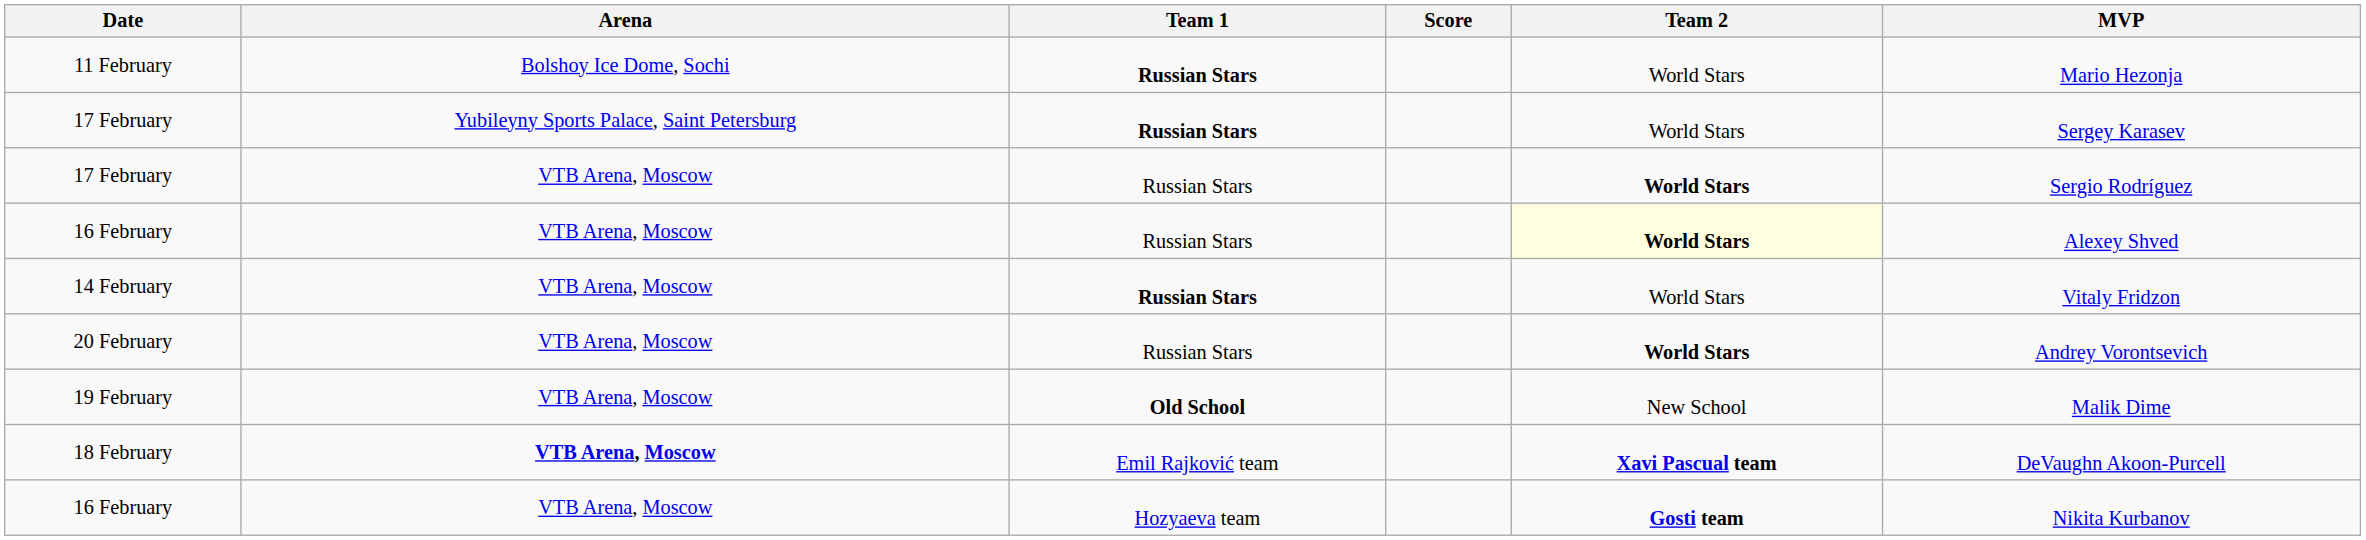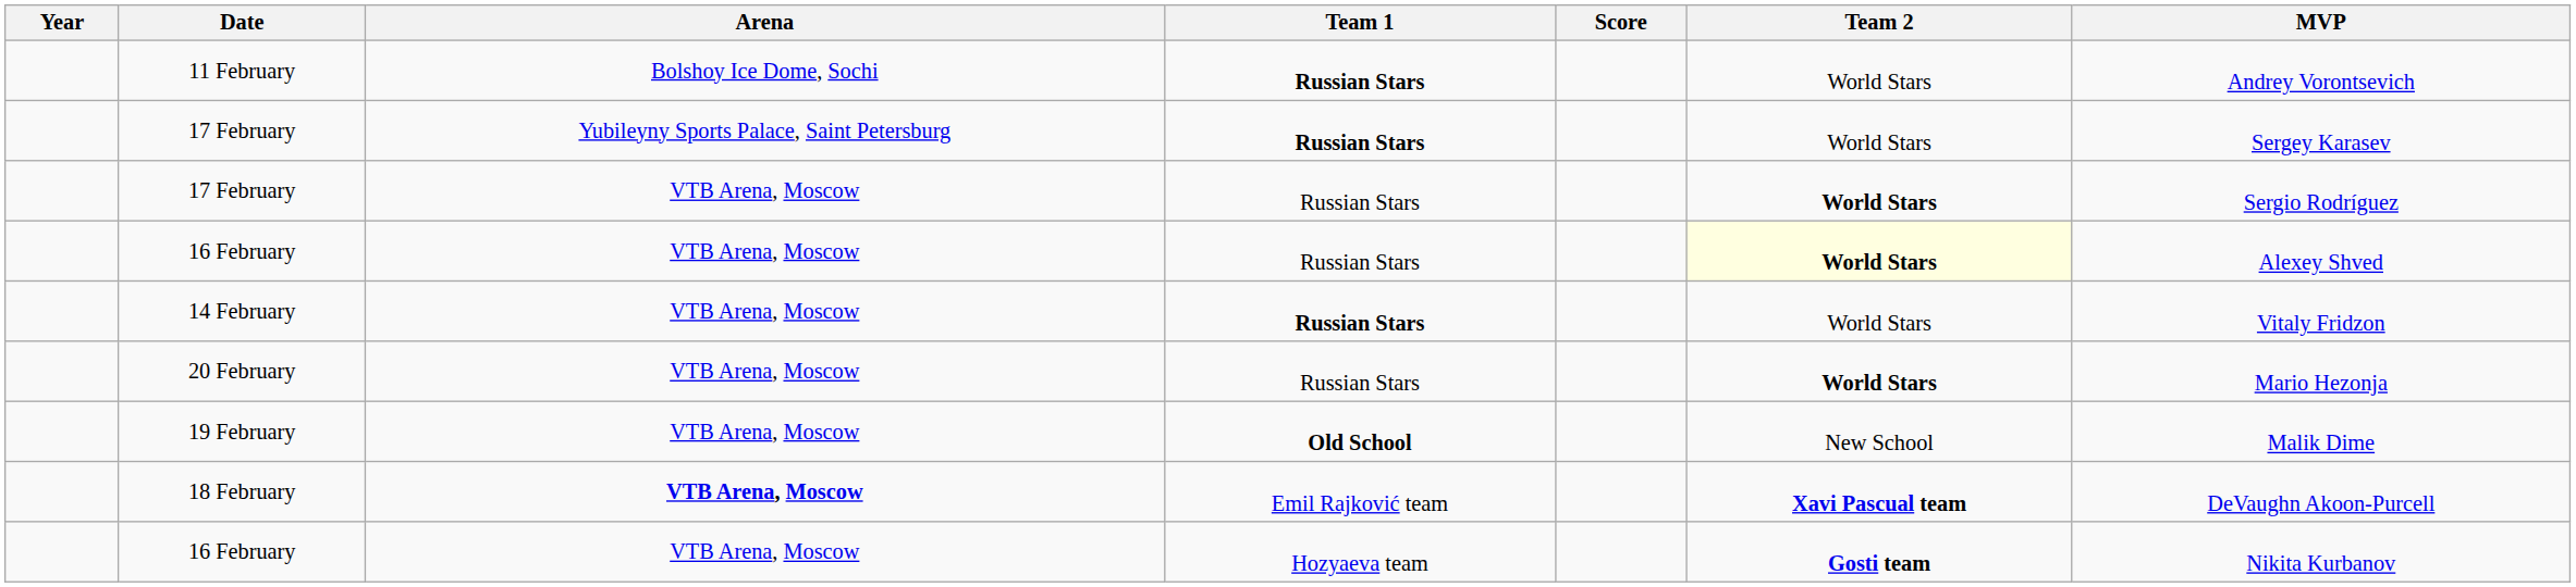 <table class="wikitable" style="font-size:94%; width: 88%; text-align: center;">
 <tr>
+<th>Year</th>
 <th>Date</th>
 <th>Arena</th>
 <th>Team 1</th>
 <th>Score</th>
 <th>Team 2</th>
 <th>MVP</th>
 </tr>
 <tr>
+<td></td>
 <td>11 February</td>
 <td><a href='#'>Bolshoy Ice Dome</a>, <a href='#'>Sochi</a></td>
 <td><br> <strong>Russian Stars</strong></td>
 <td></td>
 <td> <br> World Stars</td>
-<td><br><a href='#'>Mario Hezonja</a></td>
+<td><br><a href='#'>Andrey Vorontsevich</a></td>
 </tr>
 <tr>
+<td></td>
 <td>17 February</td>
 <td><a href='#'>Yubileyny Sports Palace</a>, <a href='#'>Saint Petersburg</a></td>
 <td><br><strong>Russian Stars</strong></td>
 <td></td>
 <td> <br> World Stars</td>
 <td><br><a href='#'>Sergey Karasev</a></td>
 </tr>
 <tr>
+<td></td>
 <td>17 February</td>
 <td><a href='#'>VTB Arena</a>, <a href='#'>Moscow</a></td>
 <td><br>Russian Stars</td>
 <td></td>
 <td> <br> <strong>World Stars</strong></td>
 <td><br><a href='#'>Sergio Rodríguez</a></td>
 </tr>
 <tr>
+<td></td>
 <td>16 February</td>
 <td><a href='#'>VTB Arena</a>, <a href='#'>Moscow</a></td>
 <td><br>Russian Stars</td>
 <td></td>
 <td style="background: lightyellow;"> <br> <strong>World Stars</strong></td>
 <td><br><a href='#'>Alexey Shved</a></td>
 </tr>
 <tr>
+<td></td>
 <td>14 February</td>
 <td><a href='#'>VTB Arena</a>, <a href='#'>Moscow</a></td>
 <td><br><strong>Russian Stars</strong></td>
 <td></td>
 <td> <br> World Stars</td>
 <td><br><a href='#'>Vitaly Fridzon</a></td>
 </tr>
 <tr>
+<td></td>
 <td>20 February</td>
 <td><a href='#'>VTB Arena</a>, <a href='#'>Moscow</a></td>
 <td><br>Russian Stars</td>
 <td></td>
 <td> <br> <strong>World Stars</strong></td>
-<td><br><a href='#'>Andrey Vorontsevich</a></td>
+<td><br><a href='#'>Mario Hezonja</a></td>
 </tr>
 <tr>
+<td></td>
 <td>19 February</td>
 <td><a href='#'>VTB Arena</a>, <a href='#'>Moscow</a></td>
 <td><br><strong>Old School</strong></td>
 <td></td>
 <td> <br> New School</td>
 <td><br><a href='#'>Malik Dime</a></td>
 </tr>
 <tr>
+<td></td>
 <td>18 February</td>
 <td><strong><a href='#'>VTB Arena</a>, <a href='#'>Moscow</a></strong></td>
 <td><br><a href='#'>Emil Rajković</a> team</td>
 <td></td>
 <td> <br> <strong><a href='#'>Xavi Pascual</a> team</strong></td>
 <td><br><a href='#'>DeVaughn Akoon-Purcell</a></td>
 </tr>
 <tr>
+<td></td>
 <td>16 February</td>
 <td><a href='#'>VTB Arena</a>, <a href='#'>Moscow</a></td>
 <td><br><a href='#'>Hozyaeva</a> team</td>
 <td></td>
 <td> <br> <strong><a href='#'>Gosti</a> team</strong></td>
 <td><br><a href='#'>Nikita Kurbanov</a></td>
 </tr>
 </table>
